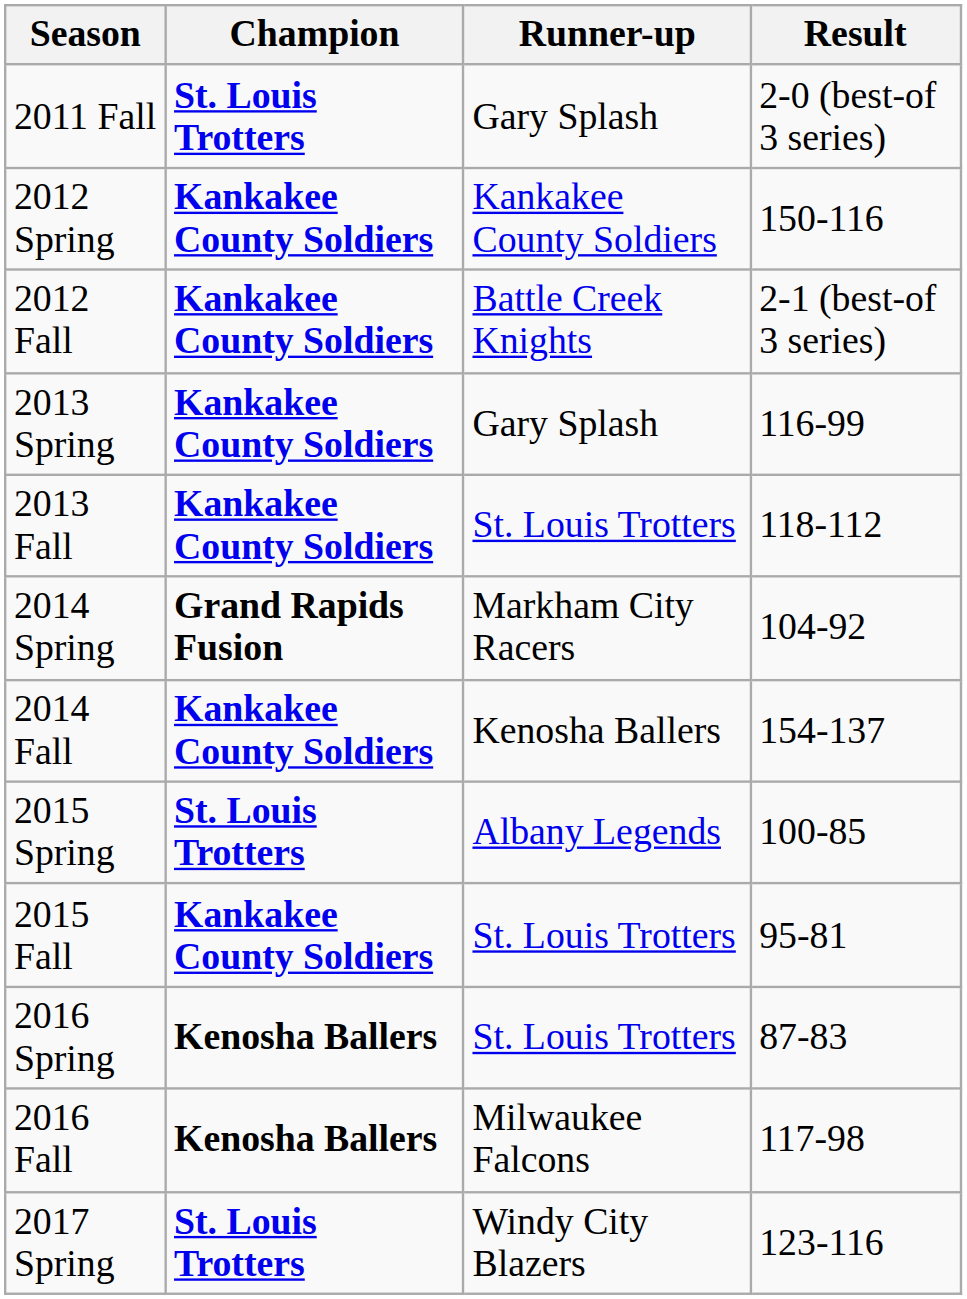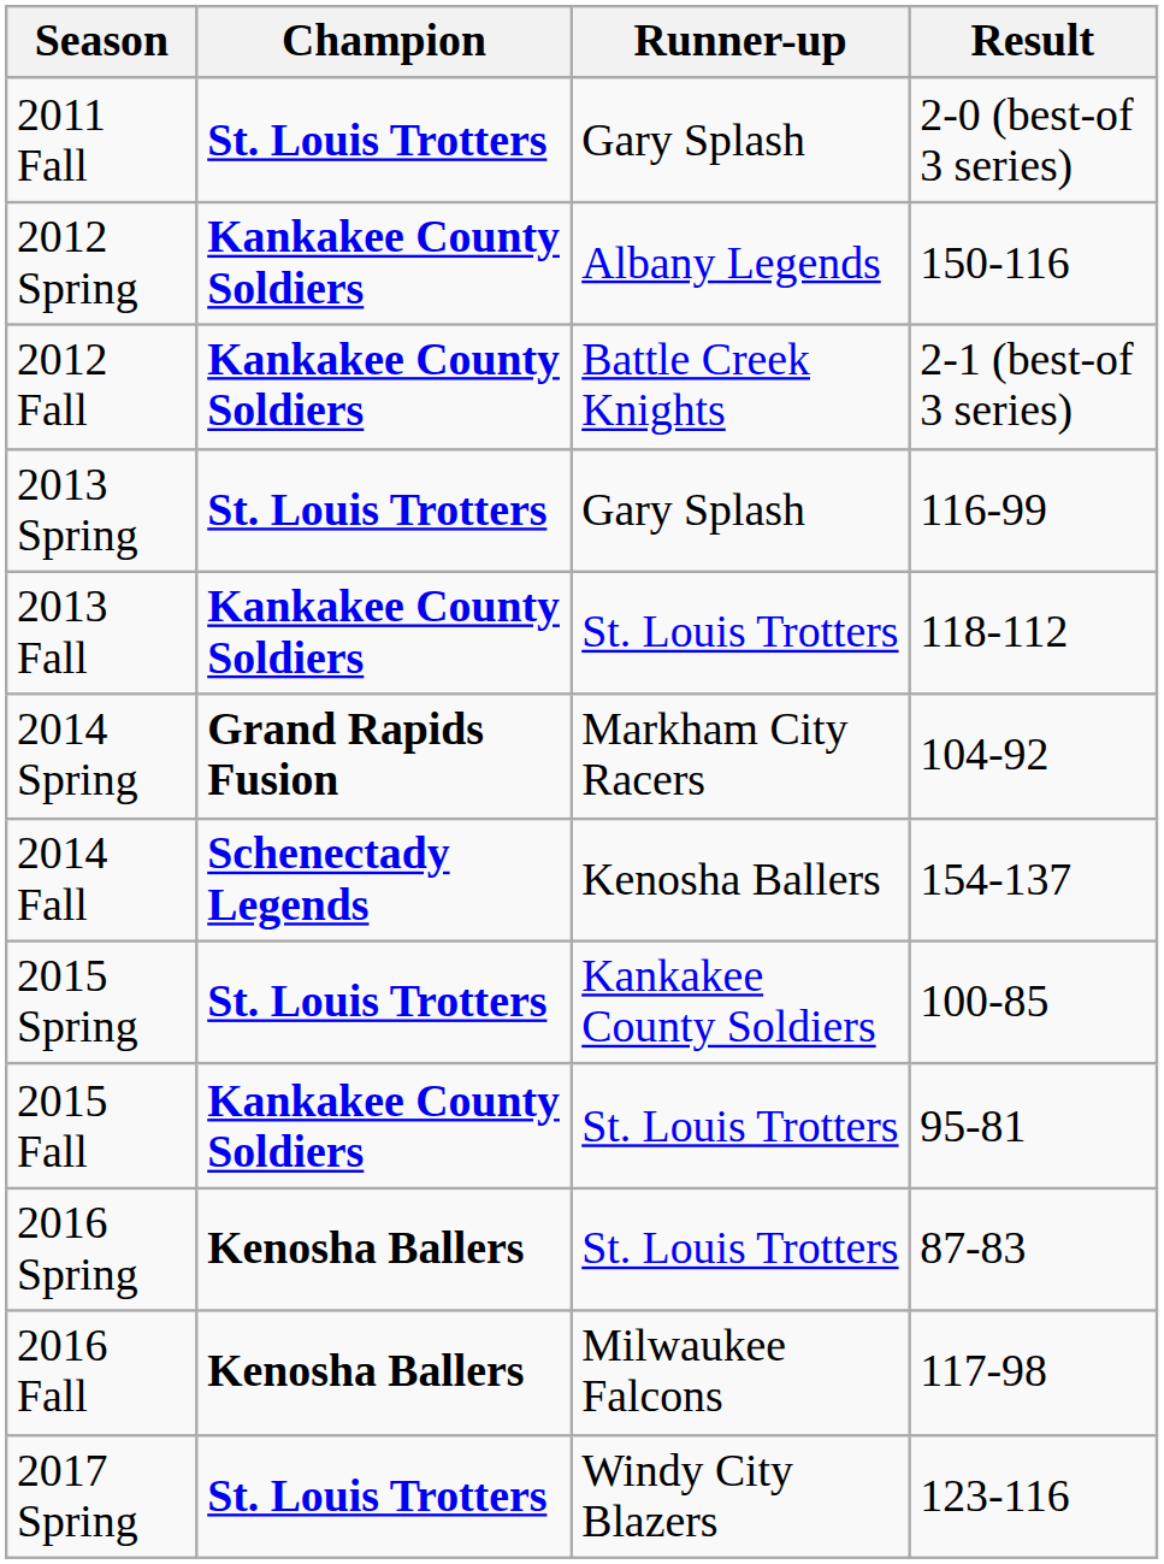 <table class="wikitable" width=65%>
 <tr bgcolor="#efefef">
 <th>Season</th>
 <th>Champion</th>
 <th>Runner-up</th>
 <th>Result</th>
 </tr>
 <tr>
 <td>2011 Fall</td>
 <td><strong><a href='#'>St. Louis Trotters</a></strong></td>
 <td>Gary Splash</td>
 <td>2-0 (best-of 3 series)</td>
 </tr>
 <tr>
 <td>2012 Spring</td>
 <td><strong><a href='#'>Kankakee County Soldiers</a></strong></td>
-<td><a href='#'>Kankakee County Soldiers</a></td>
+<td><a href='#'>Albany Legends</a></td>
 <td>150-116</td>
 </tr>
 <tr>
 <td>2012 Fall</td>
 <td><strong><a href='#'>Kankakee County Soldiers</a></strong></td>
 <td><a href='#'>Battle Creek Knights</a></td>
 <td>2-1 (best-of 3 series)</td>
 </tr>
 <tr>
 <td>2013 Spring</td>
-<td><strong><a href='#'>Kankakee County Soldiers</a></strong></td>
+<td><strong><a href='#'>St. Louis Trotters</a></strong></td>
 <td>Gary Splash</td>
 <td>116-99</td>
 </tr>
 <tr>
 <td>2013 Fall</td>
 <td><strong><a href='#'>Kankakee County Soldiers</a></strong></td>
 <td><a href='#'>St. Louis Trotters</a></td>
 <td>118-112</td>
 </tr>
 <tr>
 <td>2014 Spring</td>
 <td><strong>Grand Rapids Fusion</strong></td>
 <td>Markham City Racers</td>
 <td>104-92</td>
 </tr>
 <tr>
 <td>2014 Fall</td>
-<td><strong><a href='#'>Kankakee County Soldiers</a></strong></td>
+<td><a href='#'><strong>Schenectady Legends</strong></a></td>
 <td>Kenosha Ballers</td>
 <td>154-137</td>
 </tr>
 <tr>
 <td>2015 Spring</td>
 <td><strong><a href='#'>St. Louis Trotters</a></strong></td>
-<td><a href='#'>Albany Legends</a></td>
+<td><a href='#'>Kankakee County Soldiers</a></td>
 <td>100-85</td>
 </tr>
 <tr>
 <td>2015 Fall</td>
 <td><strong><a href='#'>Kankakee County Soldiers</a></strong></td>
 <td><a href='#'>St. Louis Trotters</a></td>
 <td>95-81</td>
 </tr>
 <tr>
 <td>2016 Spring</td>
 <td><strong>Kenosha Ballers</strong></td>
 <td><a href='#'>St. Louis Trotters</a></td>
 <td>87-83</td>
 </tr>
 <tr>
 <td>2016 Fall</td>
 <td><strong>Kenosha Ballers</strong></td>
 <td>Milwaukee Falcons</td>
 <td>117-98</td>
 </tr>
 <tr>
 <td>2017 Spring</td>
 <td><strong><a href='#'>St. Louis Trotters</a></strong></td>
 <td>Windy City Blazers</td>
 <td>123-116</td>
 </tr>
 </table>
